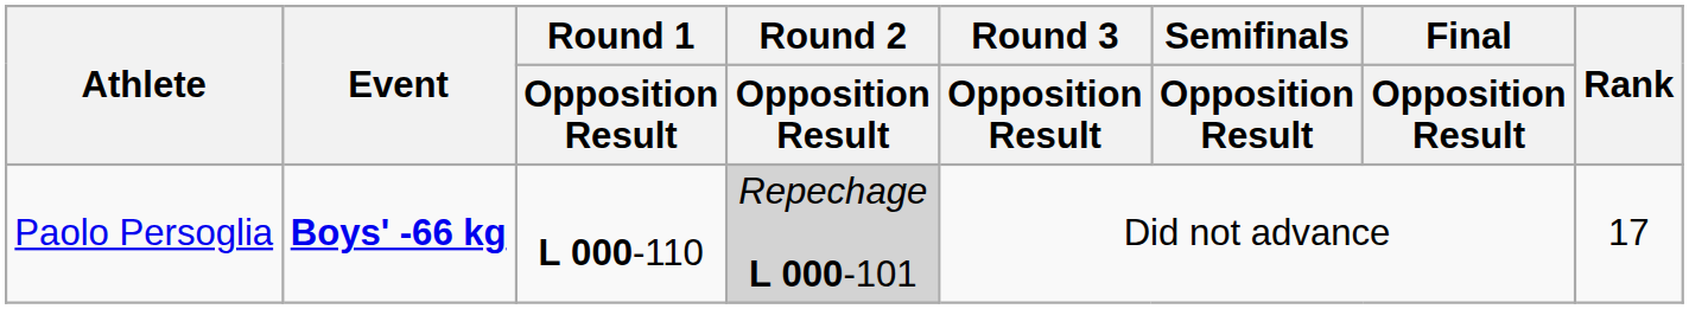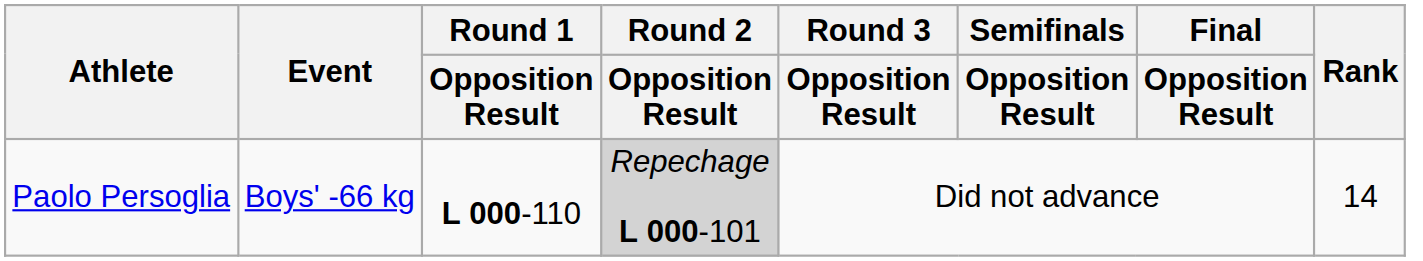 <table class="wikitable" border="1" style="font-size:90%">
 <tr>
 <th rowspan=2>Athlete</th>
 <th rowspan=2>Event</th>
 <th>Round 1</th>
 <th>Round 2</th>
 <th>Round 3</th>
 <th>Semifinals</th>
 <th>Final</th>
 <th rowspan=2>Rank</th>
 </tr>
 <tr>
 <th>Opposition<br>Result</th>
 <th>Opposition<br>Result</th>
 <th>Opposition<br>Result</th>
 <th>Opposition<br>Result</th>
 <th>Opposition<br>Result</th>
 </tr>
 <tr>
 <td><a href='#'>Paolo Persoglia</a></td>
-<td><strong><a href='#'>Boys' -66 kg</a></strong></td>
+<td><a href='#'>Boys' -66 kg</a></td>
 <td align=center> <br> <strong>L</strong> <strong>000</strong>-110</td>
 <td align=center style="background: lightgrey;"><em>Repechage</em><br> <br> <strong>L</strong> <strong>000</strong>-101</td>
 <td align=center colspan=3>Did not advance</td>
-<td align=center>17</td>
+<td align=center>14</td>
 </tr>
 </table>
